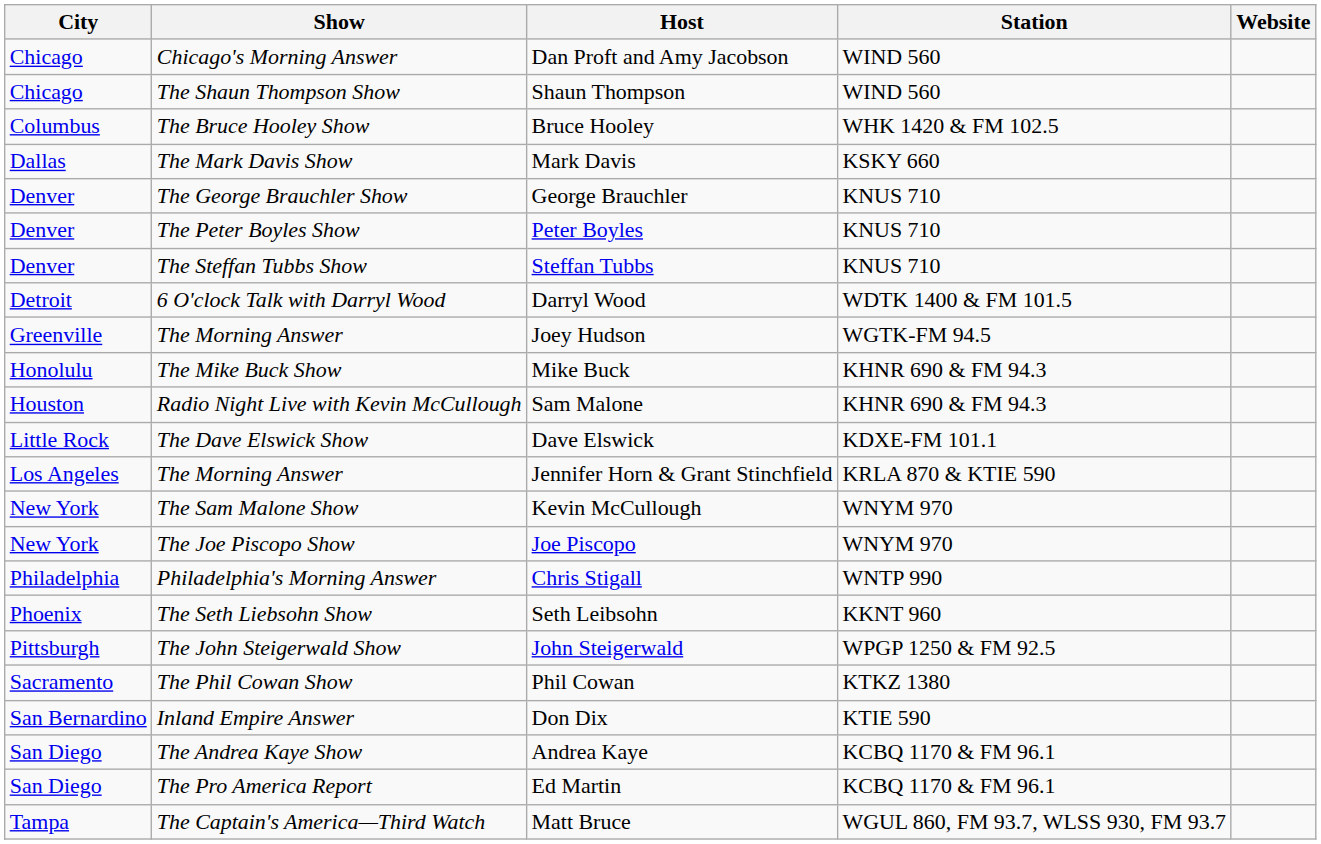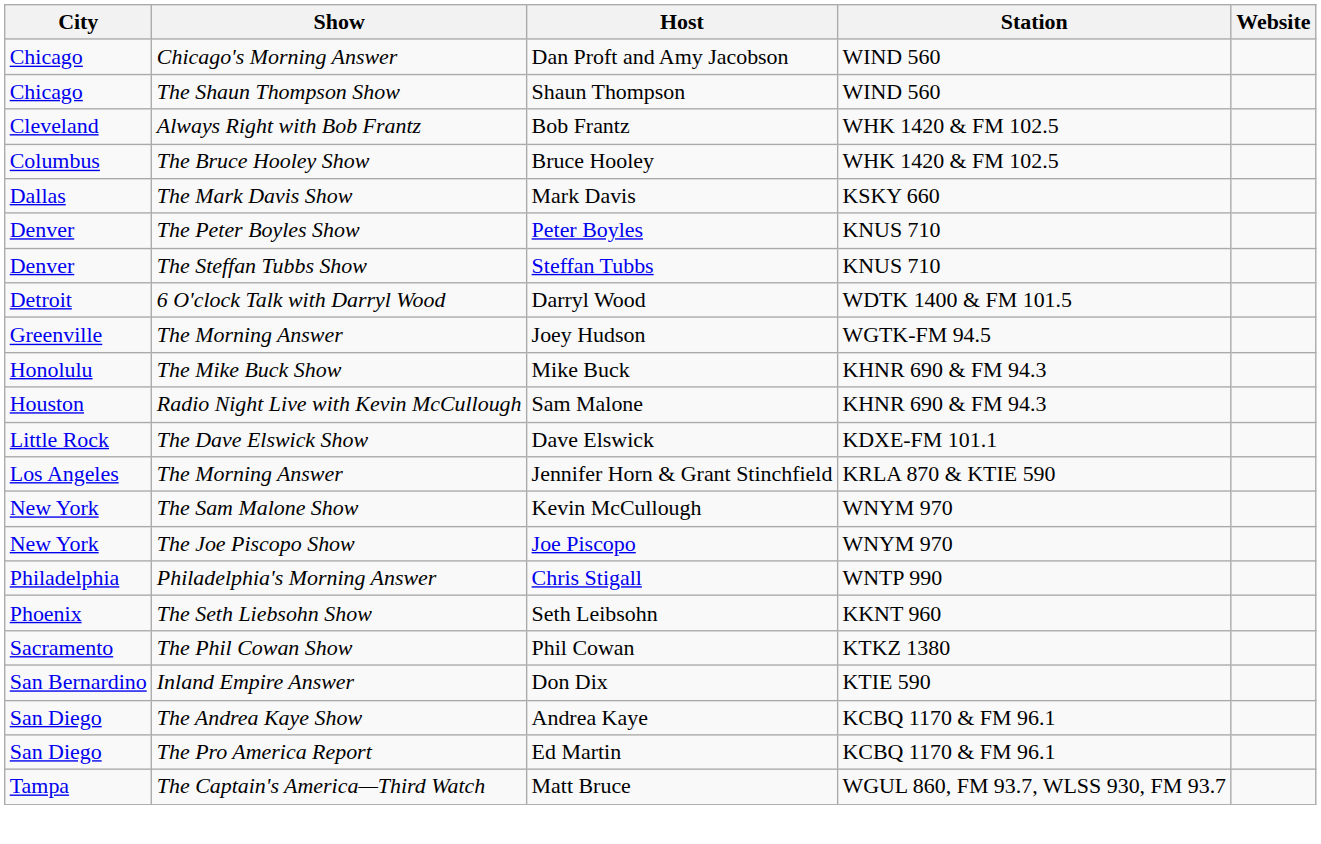 <table class="wikitable sortable">
 <tr>
 <th>City</th>
 <th>Show</th>
 <th>Host</th>
 <th>Station</th>
 <th>Website</th>
 </tr>
 <tr>
 <td><a href='#'>Chicago</a></td>
 <td><em>Chicago's Morning Answer</em></td>
 <td>Dan Proft and Amy Jacobson</td>
 <td>WIND 560</td>
 <td></td>
 </tr>
 <tr>
 <td><a href='#'>Chicago</a></td>
 <td><em>The Shaun Thompson Show</em></td>
 <td>Shaun Thompson</td>
 <td>WIND 560</td>
 <td></td>
 </tr>
 <tr>
+<td><a href='#'>Cleveland</a></td>
+<td><em>Always Right with Bob Frantz</em></td>
+<td>Bob Frantz</td>
+<td>WHK 1420 & FM 102.5</td>
+<td></td>
+</tr>
+<tr>
 <td><a href='#'>Columbus</a></td>
 <td><em>The Bruce Hooley Show</em></td>
 <td>Bruce Hooley</td>
 <td>WHK 1420 & FM 102.5</td>
 <td></td>
 </tr>
 <tr>
 <td><a href='#'>Dallas</a></td>
 <td><em>The Mark Davis Show</em></td>
 <td>Mark Davis</td>
 <td>KSKY 660</td>
-<td></td>
-</tr>
-<tr>
-<td><a href='#'>Denver</a></td>
-<td><em>The George Brauchler Show</em></td>
-<td>George Brauchler</td>
-<td>KNUS 710</td>
 <td></td>
 </tr>
 <tr>
 <td><a href='#'>Denver</a></td>
 <td><em>The Peter Boyles Show</em></td>
 <td><a href='#'>Peter Boyles</a></td>
 <td>KNUS 710</td>
 <td></td>
 </tr>
 <tr>
 <td><a href='#'>Denver</a></td>
 <td><em>The Steffan Tubbs Show</em></td>
 <td><a href='#'>Steffan Tubbs</a></td>
 <td>KNUS 710</td>
 <td></td>
 </tr>
 <tr>
 <td><a href='#'>Detroit</a></td>
 <td><em>6 O'clock Talk with Darryl Wood</em></td>
 <td>Darryl Wood</td>
 <td>WDTK 1400 & FM 101.5</td>
 <td></td>
 </tr>
 <tr>
 <td><a href='#'>Greenville</a></td>
 <td><em>The Morning Answer</em></td>
 <td>Joey Hudson</td>
 <td>WGTK-FM 94.5</td>
 <td></td>
 </tr>
 <tr>
 <td><a href='#'>Honolulu</a></td>
 <td><em>The Mike Buck Show</em></td>
 <td>Mike Buck</td>
 <td>KHNR 690 & FM 94.3</td>
 <td></td>
 </tr>
 <tr>
 <td><a href='#'>Houston</a></td>
 <td><em>Radio Night Live with Kevin McCullough</em></td>
 <td>Sam Malone</td>
 <td>KHNR 690 & FM 94.3</td>
 <td></td>
 </tr>
 <tr>
 <td><a href='#'>Little Rock</a></td>
 <td><em>The Dave Elswick Show</em></td>
 <td>Dave Elswick</td>
 <td>KDXE-FM 101.1</td>
 <td></td>
 </tr>
 <tr>
 <td><a href='#'>Los Angeles</a></td>
 <td><em>The Morning Answer</em></td>
 <td>Jennifer Horn & Grant Stinchfield</td>
 <td>KRLA 870 & KTIE 590</td>
 <td></td>
 </tr>
 <tr>
 <td><a href='#'>New York</a></td>
 <td><em>The Sam Malone Show</em></td>
 <td>Kevin McCullough</td>
 <td>WNYM 970</td>
 <td></td>
 </tr>
 <tr>
 <td><a href='#'>New York</a></td>
 <td><em>The Joe Piscopo Show</em></td>
 <td><a href='#'>Joe Piscopo</a></td>
 <td>WNYM 970</td>
 <td></td>
 </tr>
 <tr>
 <td><a href='#'>Philadelphia</a></td>
 <td><em>Philadelphia's Morning Answer</em></td>
 <td><a href='#'>Chris Stigall</a></td>
 <td>WNTP 990</td>
 <td></td>
 </tr>
 <tr>
 <td><a href='#'>Phoenix</a></td>
 <td><em>The Seth Liebsohn Show</em></td>
 <td>Seth Leibsohn</td>
 <td>KKNT 960</td>
 <td></td>
 </tr>
 <tr>
-<td><a href='#'>Pittsburgh</a></td>
-<td><em>The John Steigerwald Show</em></td>
-<td><a href='#'>John Steigerwald</a></td>
-<td>WPGP 1250 & FM 92.5</td>
-<td></td>
-</tr>
-<tr>
 <td><a href='#'>Sacramento</a></td>
 <td><em>The Phil Cowan Show</em></td>
 <td>Phil Cowan</td>
 <td>KTKZ 1380</td>
 <td></td>
 </tr>
 <tr>
 <td><a href='#'>San Bernardino</a></td>
 <td><em>Inland Empire Answer</em></td>
 <td>Don Dix</td>
 <td>KTIE 590</td>
 <td></td>
 </tr>
 <tr>
 <td><a href='#'>San Diego</a></td>
 <td><em>The Andrea Kaye Show</em></td>
 <td>Andrea Kaye</td>
 <td>KCBQ 1170 & FM 96.1</td>
 <td></td>
 </tr>
 <tr>
 <td><a href='#'>San Diego</a></td>
 <td><em>The Pro America Report</em></td>
 <td>Ed Martin</td>
 <td>KCBQ 1170 & FM 96.1</td>
 <td></td>
 </tr>
 <tr>
 <td><a href='#'>Tampa</a></td>
 <td><em>The Captain's America—Third Watch</em></td>
 <td>Matt Bruce</td>
 <td>WGUL 860, FM 93.7, WLSS 930, FM 93.7</td>
 <td></td>
 </tr>
 </table>
